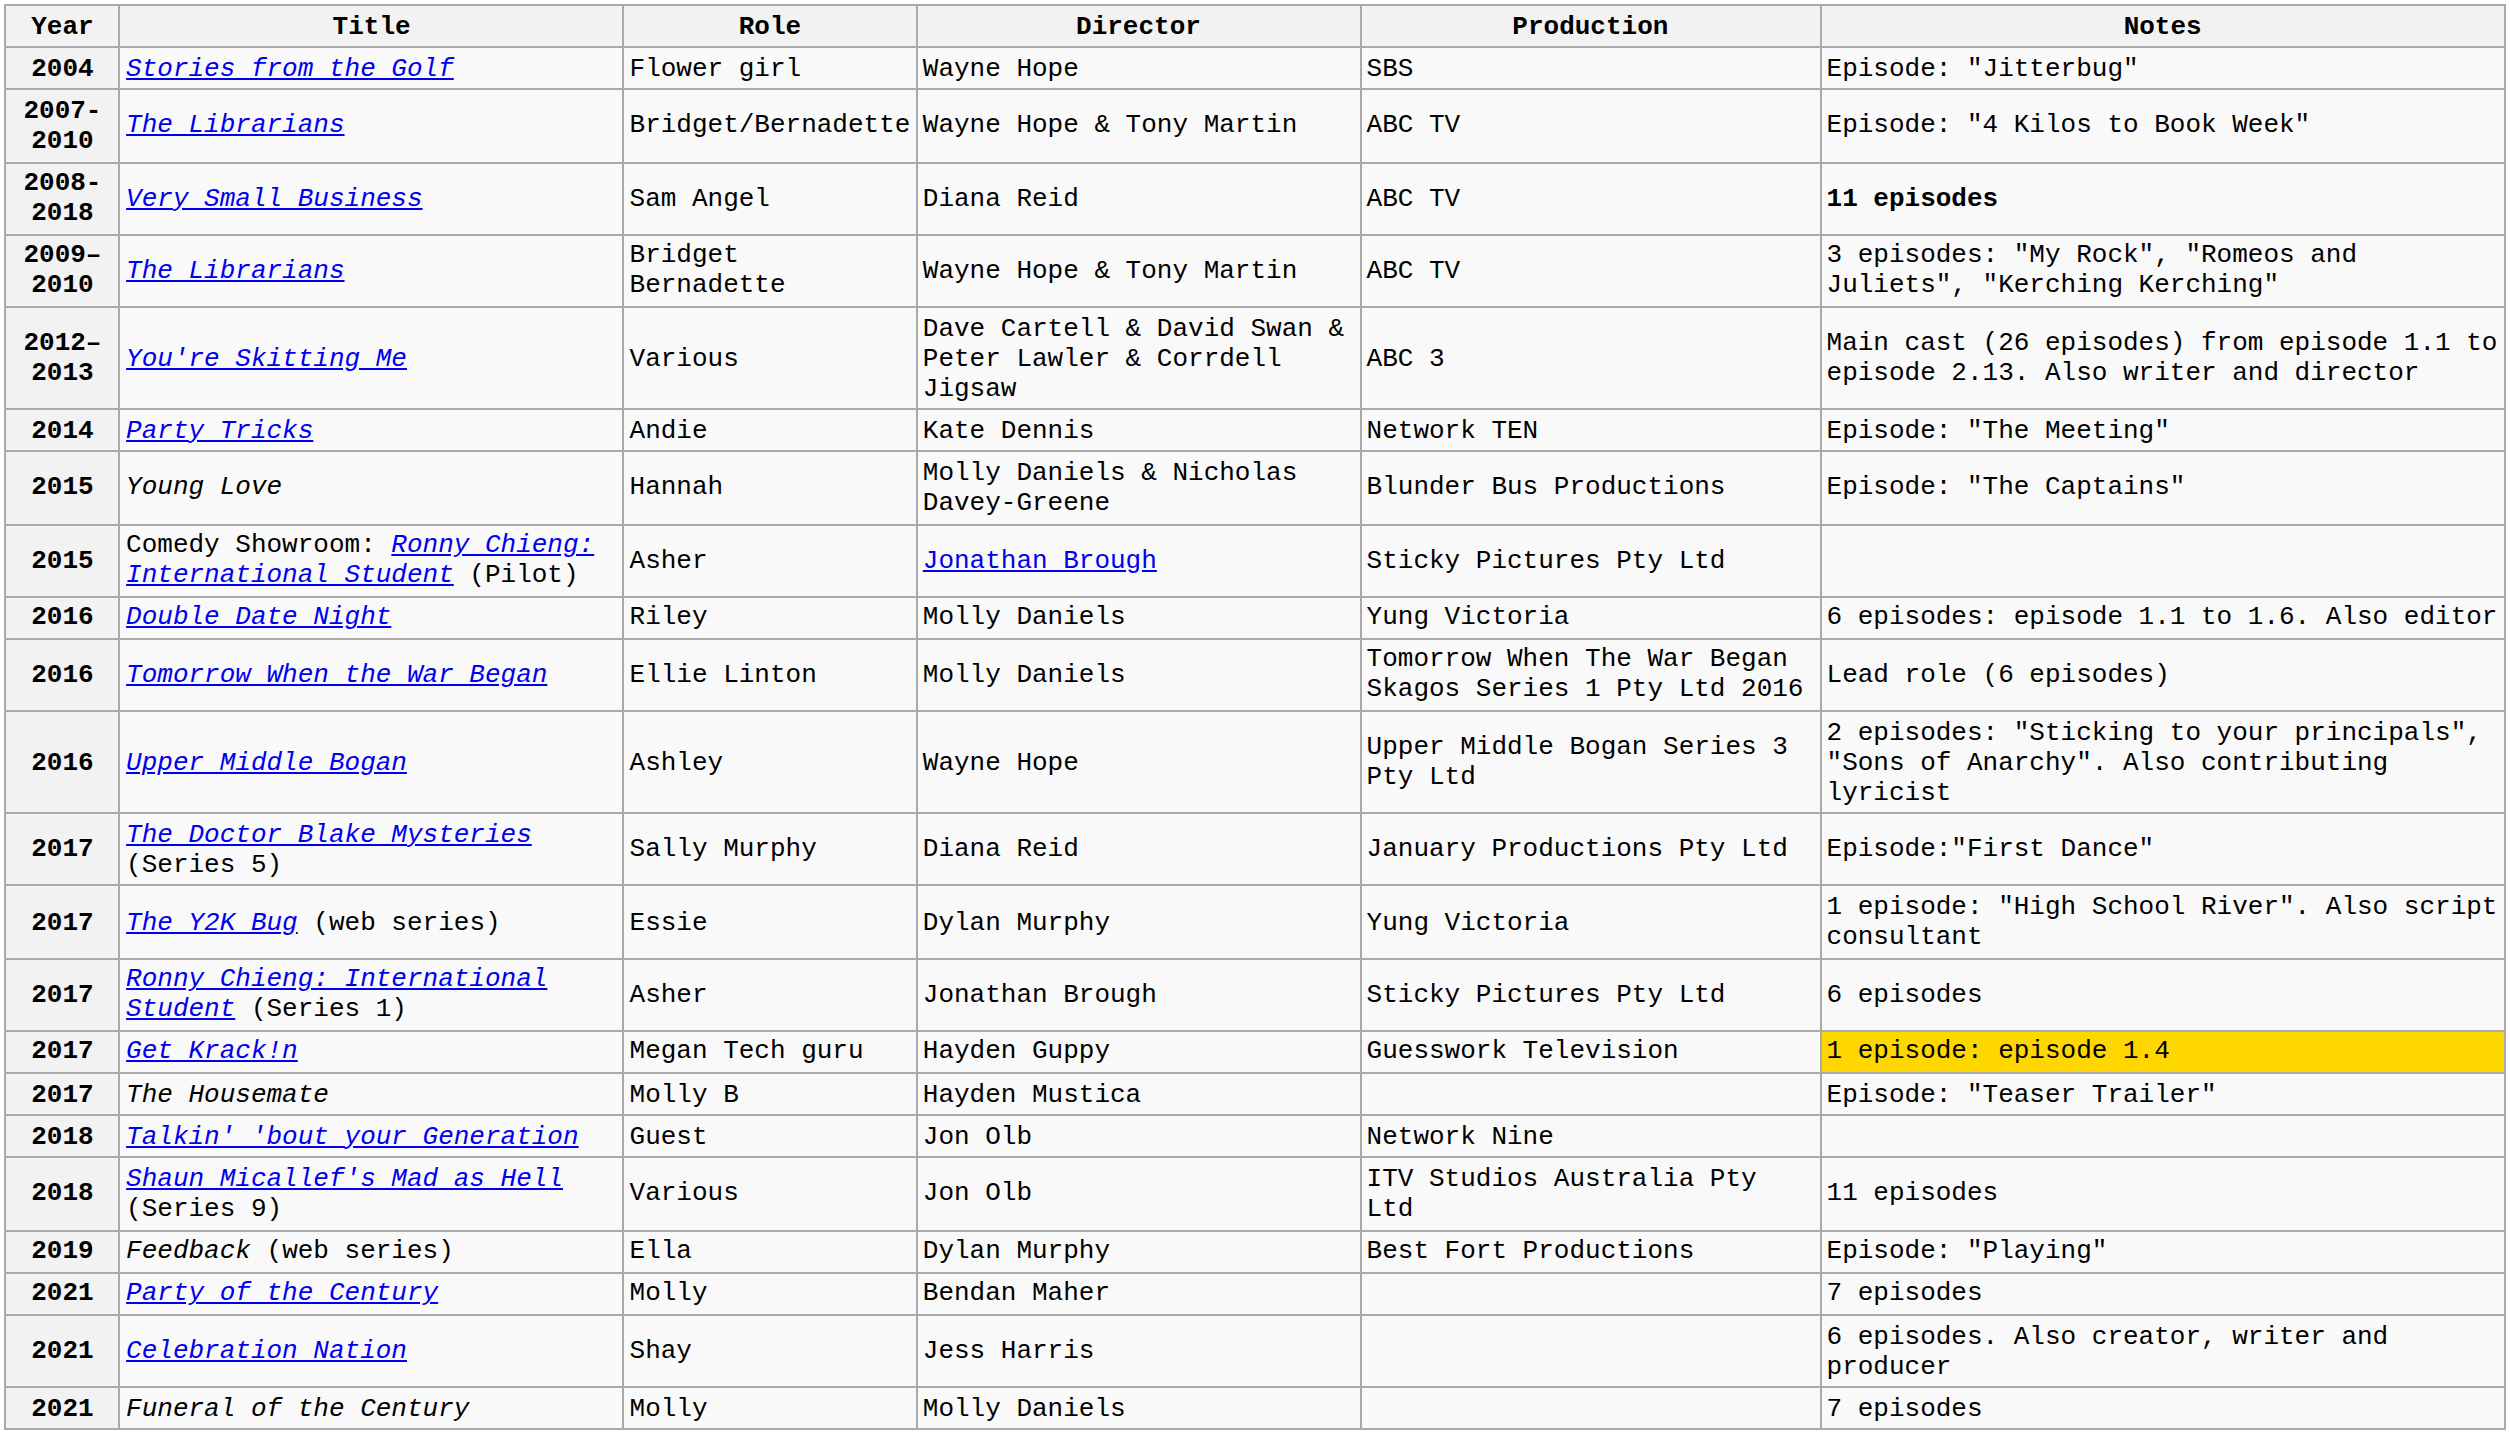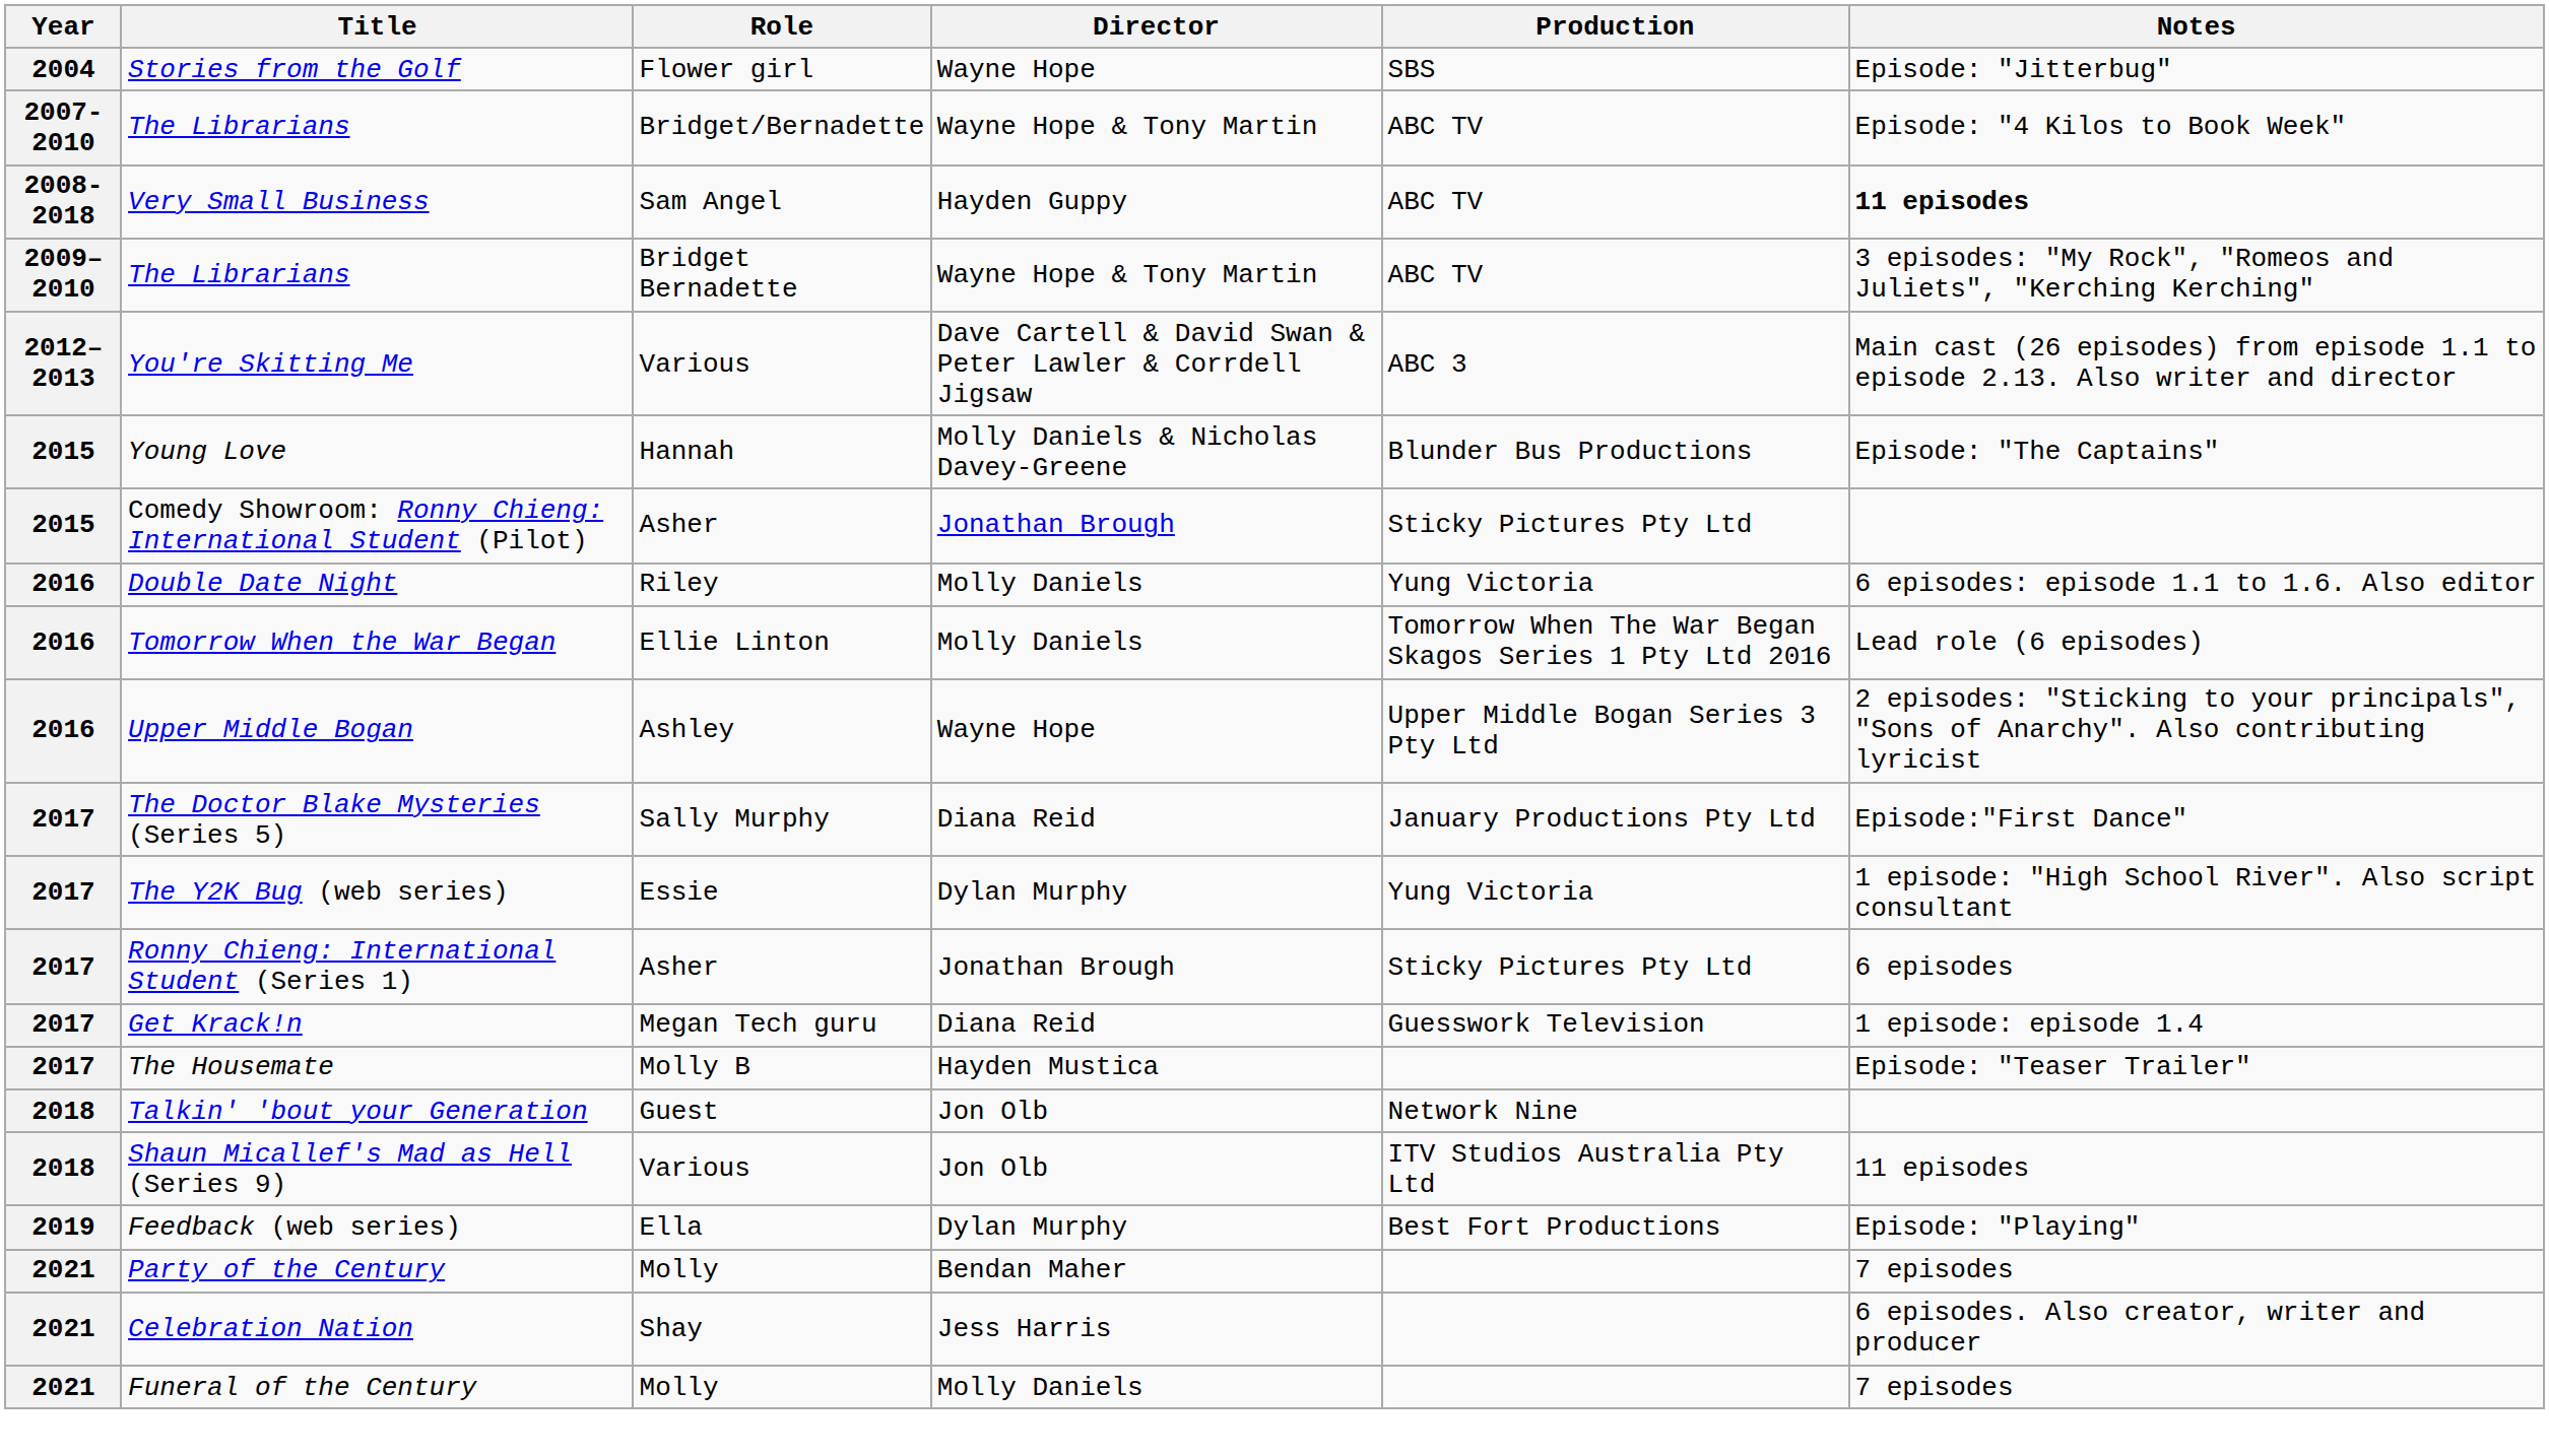 <table class="wikitable plainrowheaders sortable">
 <tr>
 <th scope="col">Year</th>
 <th scope="col">Title</th>
 <th scope="col">Role</th>
 <th scope="col">Director</th>
 <th scope="col">Production</th>
 <th scope="col" class="unsortable">Notes</th>
 </tr>
 <tr>
 <th scope="row">2004</th>
 <td><em><a href='#'>Stories from the Golf</a></em></td>
 <td>Flower girl</td>
 <td>Wayne Hope</td>
 <td>SBS</td>
 <td>Episode: "Jitterbug"</td>
 </tr>
 <tr>
 <th scope="row">2007-2010</th>
 <td><em><a href='#'>The Librarians</a></em></td>
 <td>Bridget/Bernadette</td>
 <td>Wayne Hope & Tony Martin</td>
 <td>ABC TV</td>
 <td>Episode: "4 Kilos to Book Week"</td>
 </tr>
 <tr>
 <th scope="row">2008-2018</th>
 <td><em><a href='#'>Very Small Business</a></em></td>
 <td>Sam Angel</td>
-<td>Diana Reid</td>
+<td>Hayden Guppy</td>
 <td>ABC TV</td>
 <td><strong>11 episodes</strong></td>
 </tr>
 <tr>
 <th scope="row">2009–2010</th>
 <td><em><a href='#'>The Librarians</a></em></td>
 <td>Bridget<br>Bernadette</td>
 <td>Wayne Hope & Tony Martin</td>
 <td>ABC TV</td>
 <td>3 episodes: "My Rock", "Romeos and Juliets", "Kerching Kerching"</td>
 </tr>
 <tr>
 <th scope="row">2012–2013</th>
 <td><em><a href='#'>You're Skitting Me</a></em></td>
 <td>Various</td>
 <td>Dave Cartell & David Swan & Peter Lawler & Corrdell Jigsaw</td>
 <td>ABC 3</td>
 <td>Main cast (26 episodes) from episode 1.1 to episode 2.13. Also writer and director</td>
-</tr>
-<tr>
-<th scope="row">2014</th>
-<td><em><a href='#'>Party Tricks</a></em></td>
-<td>Andie</td>
-<td>Kate Dennis</td>
-<td>Network TEN</td>
-<td>Episode: "The Meeting"</td>
 </tr>
 <tr>
 <th scope="row">2015</th>
 <td><em>Young Love</em></td>
 <td>Hannah</td>
 <td>Molly Daniels & Nicholas Davey-Greene</td>
 <td>Blunder Bus Productions</td>
 <td>Episode: "The Captains"</td>
 </tr>
 <tr>
 <th scope="row">2015</th>
 <td>Comedy Showroom: <em><a href='#'>Ronny Chieng: International Student</a></em> (Pilot)</td>
 <td>Asher</td>
 <td><a href='#'>Jonathan Brough</a></td>
 <td>Sticky Pictures Pty Ltd</td>
 <td></td>
 </tr>
 <tr>
 <th scope="row">2016</th>
 <td><em><a href='#'>Double Date Night</a></em></td>
 <td>Riley</td>
 <td>Molly Daniels</td>
 <td>Yung Victoria</td>
 <td>6 episodes: episode 1.1 to 1.6. Also editor</td>
 </tr>
 <tr>
 <th scope="row">2016</th>
 <td><em><a href='#'>Tomorrow When the War Began</a></em></td>
 <td>Ellie Linton</td>
 <td>Molly Daniels</td>
 <td>Tomorrow When The War Began Skagos Series 1 Pty Ltd 2016</td>
 <td>Lead role (6 episodes)</td>
 </tr>
 <tr>
 <th scope="row">2016</th>
 <td><em><a href='#'>Upper Middle Bogan</a></em></td>
 <td>Ashley</td>
 <td>Wayne Hope</td>
 <td>Upper Middle Bogan Series 3 Pty Ltd</td>
 <td>2 episodes: "Sticking to your principals", "Sons of Anarchy". Also contributing lyricist</td>
 </tr>
 <tr>
 <th scope="row">2017</th>
 <td><em><a href='#'>The Doctor Blake Mysteries</a></em> (Series 5)</td>
 <td>Sally Murphy</td>
 <td>Diana Reid</td>
 <td>January Productions Pty Ltd</td>
 <td>Episode:"First Dance"</td>
 </tr>
 <tr>
 <th scope="row">2017</th>
 <td><em><a href='#'>The Y2K Bug</a></em> (web series)</td>
 <td>Essie</td>
 <td>Dylan Murphy</td>
 <td>Yung Victoria</td>
 <td>1 episode: "High School River". Also script consultant</td>
 </tr>
 <tr>
 <th scope="row">2017</th>
 <td><em><a href='#'>Ronny Chieng: International Student</a></em> (Series 1)</td>
 <td>Asher</td>
 <td>Jonathan Brough</td>
 <td>Sticky Pictures Pty Ltd</td>
 <td>6 episodes</td>
 </tr>
 <tr>
 <th scope="row">2017</th>
 <td><em><a href='#'>Get Krack!n</a></em></td>
 <td>Megan Tech guru</td>
-<td>Hayden Guppy</td>
+<td>Diana Reid</td>
 <td>Guesswork Television</td>
-<td style="background: gold;">1 episode: episode 1.4</td>
+<td>1 episode: episode 1.4</td>
 </tr>
 <tr>
 <th scope="row">2017</th>
 <td><em>The Housemate</em></td>
 <td>Molly B</td>
 <td>Hayden Mustica</td>
 <td></td>
 <td>Episode: "Teaser Trailer"</td>
 </tr>
 <tr>
 <th scope="row">2018</th>
 <td><em><a href='#'>Talkin' 'bout your Generation</a></em></td>
 <td>Guest</td>
 <td>Jon Olb</td>
 <td>Network Nine</td>
 <td></td>
 </tr>
 <tr>
 <th scope="row">2018</th>
 <td><em><a href='#'>Shaun Micallef's Mad as Hell</a></em> (Series 9)</td>
 <td>Various</td>
 <td>Jon Olb</td>
 <td>ITV Studios Australia Pty Ltd</td>
 <td>11 episodes</td>
 </tr>
 <tr>
 <th scope="row">2019</th>
 <td><em>Feedback</em> (web series)</td>
 <td>Ella</td>
 <td>Dylan Murphy</td>
 <td>Best Fort Productions</td>
 <td>Episode: "Playing"</td>
 </tr>
 <tr>
 <th scope="row">2021</th>
 <td><em><a href='#'>Party of the Century</a></em></td>
 <td>Molly</td>
 <td>Bendan Maher</td>
 <td></td>
 <td>7 episodes</td>
 </tr>
 <tr>
 <th scope="row">2021</th>
 <td><em><a href='#'>Celebration Nation</a></em></td>
 <td>Shay</td>
 <td>Jess Harris</td>
 <td></td>
 <td>6 episodes. Also creator, writer and producer</td>
 </tr>
 <tr>
 <th scope="row">2021</th>
 <td><em>Funeral of the Century</em></td>
 <td>Molly</td>
 <td>Molly Daniels</td>
 <td></td>
 <td>7 episodes</td>
 </tr>
 <tr>
 </tr>
 </table>
